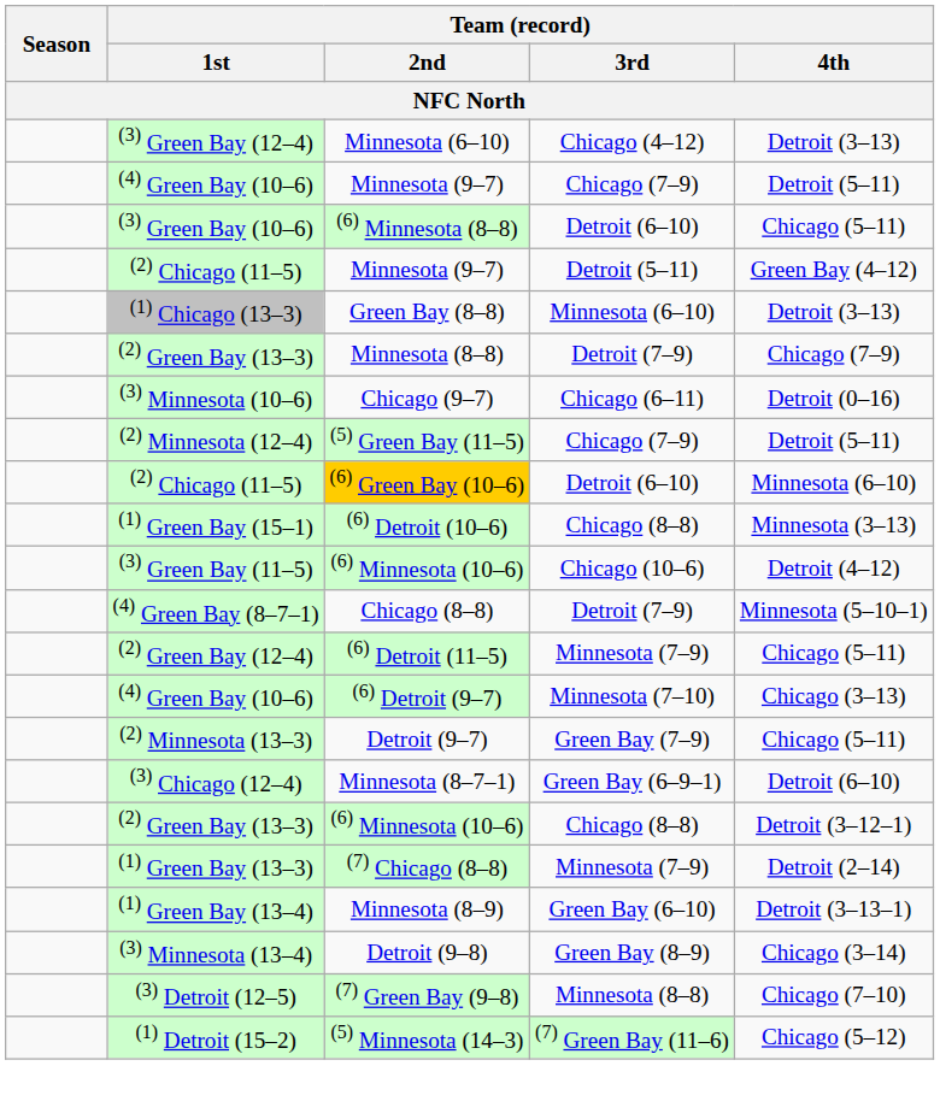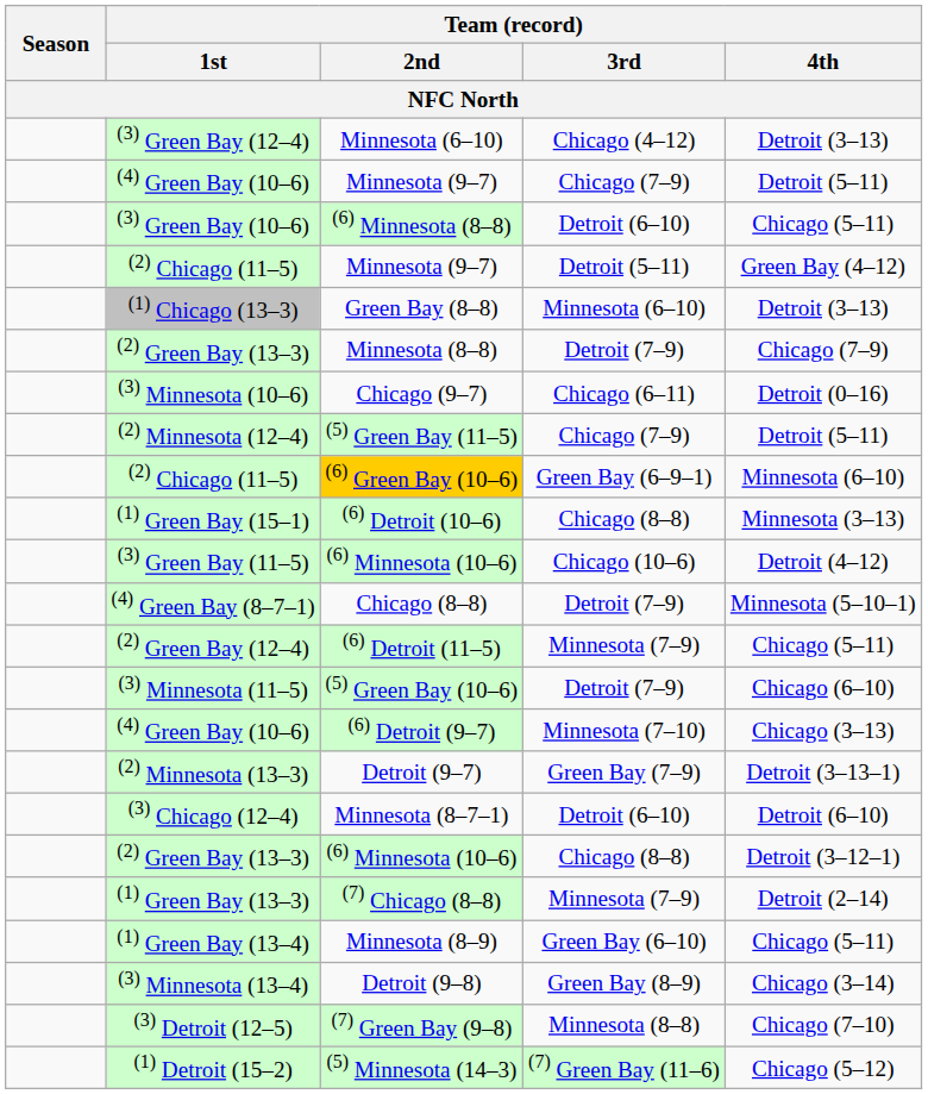 <table class="wikitable" style="text-align:center; font-size:95%">
 <tr>
 <th width="60" rowspan="2">Season</th>
 <th colspan="4">Team (record)</th>
 </tr>
 <tr>
 <th>1st</th>
 <th>2nd</th>
 <th>3rd</th>
 <th>4th</th>
 </tr>
 <tr>
 <th colspan="5" style="text-align:center;"><strong>NFC North</strong></th>
 </tr>
 <tr>
 <td></td>
 <td bgcolor="#ccffcc"><sup>(3)</sup> <a href='#'>Green Bay</a> (12–4)</td>
 <td><a href='#'>Minnesota</a> (6–10)</td>
 <td><a href='#'>Chicago</a> (4–12)</td>
 <td><a href='#'>Detroit</a> (3–13)</td>
 </tr>
 <tr>
 <td></td>
 <td bgcolor="#ccffcc"><sup>(4)</sup> <a href='#'>Green Bay</a> (10–6)</td>
 <td><a href='#'>Minnesota</a> (9–7)</td>
 <td><a href='#'>Chicago</a> (7–9)</td>
 <td><a href='#'>Detroit</a> (5–11)</td>
 </tr>
 <tr>
 <td></td>
 <td bgcolor="#ccffcc"><sup>(3)</sup> <a href='#'>Green Bay</a> (10–6)</td>
 <td bgcolor="#ccffcc"><sup>(6)</sup> <a href='#'>Minnesota</a> (8–8)</td>
 <td><a href='#'>Detroit</a> (6–10)</td>
 <td><a href='#'>Chicago</a> (5–11)</td>
 </tr>
 <tr>
 <td></td>
 <td bgcolor="#ccffcc"><sup>(2)</sup> <a href='#'>Chicago</a> (11–5)</td>
 <td><a href='#'>Minnesota</a> (9–7)</td>
 <td><a href='#'>Detroit</a> (5–11)</td>
 <td><a href='#'>Green Bay</a> (4–12)</td>
 </tr>
 <tr>
 <td></td>
 <td bgcolor="#c0c0c0"><sup>(1)</sup> <a href='#'>Chicago</a> (13–3)</td>
 <td><a href='#'>Green Bay</a> (8–8)</td>
 <td><a href='#'>Minnesota</a> (6–10)</td>
 <td><a href='#'>Detroit</a> (3–13)</td>
 </tr>
 <tr>
 <td></td>
 <td bgcolor="#ccffcc"><sup>(2)</sup> <a href='#'>Green Bay</a> (13–3)</td>
 <td><a href='#'>Minnesota</a> (8–8)</td>
 <td><a href='#'>Detroit</a> (7–9)</td>
 <td><a href='#'>Chicago</a> (7–9)</td>
 </tr>
 <tr>
 <td></td>
 <td bgcolor="#ccffcc"><sup>(3)</sup> <a href='#'>Minnesota</a> (10–6)</td>
 <td><a href='#'>Chicago</a> (9–7)</td>
 <td><a href='#'>Chicago</a> (6–11)</td>
 <td><a href='#'>Detroit</a> (0–16)</td>
 </tr>
 <tr>
 <td></td>
 <td bgcolor="#ccffcc"><sup>(2)</sup> <a href='#'>Minnesota</a> (12–4)</td>
 <td bgcolor="#ccffcc"><sup>(5)</sup> <a href='#'>Green Bay</a> (11–5)</td>
 <td><a href='#'>Chicago</a> (7–9)</td>
 <td><a href='#'>Detroit</a> (5–11)</td>
 </tr>
 <tr>
 <td></td>
 <td bgcolor="#ccffcc"><sup>(2)</sup> <a href='#'>Chicago</a> (11–5)</td>
 <td bgcolor="#ffcc00"><sup>(6)</sup> <a href='#'>Green Bay</a> (10–6)</td>
-<td><a href='#'>Detroit</a> (6–10)</td>
+<td><a href='#'>Green Bay</a> (6–9–1)</td>
 <td><a href='#'>Minnesota</a> (6–10)</td>
 </tr>
 <tr>
 <td></td>
 <td bgcolor="#ccffcc"><sup>(1)</sup> <a href='#'>Green Bay</a> (15–1)</td>
 <td bgcolor="#ccffcc"><sup>(6)</sup> <a href='#'>Detroit</a> (10–6)</td>
 <td><a href='#'>Chicago</a> (8–8)</td>
 <td><a href='#'>Minnesota</a> (3–13)</td>
 </tr>
 <tr>
 <td></td>
 <td bgcolor="#ccffcc"><sup>(3)</sup> <a href='#'>Green Bay</a> (11–5)</td>
 <td bgcolor="#ccffcc"><sup>(6)</sup> <a href='#'>Minnesota</a> (10–6)</td>
 <td><a href='#'>Chicago</a> (10–6)</td>
 <td><a href='#'>Detroit</a> (4–12)</td>
 </tr>
 <tr>
 <td></td>
 <td bgcolor="#ccffcc"><sup>(4)</sup> <a href='#'>Green Bay</a> (8–7–1)</td>
 <td><a href='#'>Chicago</a> (8–8)</td>
 <td><a href='#'>Detroit</a> (7–9)</td>
 <td><a href='#'>Minnesota</a> (5–10–1)</td>
 </tr>
 <tr>
 <td></td>
 <td bgcolor="#ccffcc"><sup>(2)</sup> <a href='#'>Green Bay</a> (12–4)</td>
 <td bgcolor="#ccffcc"><sup>(6)</sup> <a href='#'>Detroit</a> (11–5)</td>
 <td><a href='#'>Minnesota</a> (7–9)</td>
 <td><a href='#'>Chicago</a> (5–11)</td>
 </tr>
 <tr>
 <td></td>
+<td bgcolor="#ccffcc"><sup>(3)</sup> <a href='#'>Minnesota</a> (11–5)</td>
+<td bgcolor="#ccffcc"><sup>(5)</sup> <a href='#'>Green Bay</a> (10–6)</td>
+<td><a href='#'>Detroit</a> (7–9)</td>
+<td><a href='#'>Chicago</a> (6–10)</td>
+</tr>
+<tr>
+<td></td>
 <td bgcolor="#ccffcc"><sup>(4)</sup> <a href='#'>Green Bay</a> (10–6)</td>
 <td bgcolor="#ccffcc"><sup>(6)</sup> <a href='#'>Detroit</a> (9–7)</td>
 <td><a href='#'>Minnesota</a> (7–10)</td>
 <td><a href='#'>Chicago</a> (3–13)</td>
 </tr>
 <tr>
 <td></td>
 <td bgcolor="#ccffcc"><sup>(2)</sup> <a href='#'>Minnesota</a> (13–3)</td>
 <td><a href='#'>Detroit</a> (9–7)</td>
 <td><a href='#'>Green Bay</a> (7–9)</td>
-<td><a href='#'>Chicago</a> (5–11)</td>
+<td><a href='#'>Detroit</a> (3–13–1)</td>
 </tr>
 <tr>
 <td></td>
 <td bgcolor="#ccffcc"><sup>(3)</sup> <a href='#'>Chicago</a> (12–4)</td>
 <td><a href='#'>Minnesota</a> (8–7–1)</td>
-<td><a href='#'>Green Bay</a> (6–9–1)</td>
+<td><a href='#'>Detroit</a> (6–10)</td>
 <td><a href='#'>Detroit</a> (6–10)</td>
 </tr>
 <tr>
 <td></td>
 <td bgcolor="#ccffcc"><sup>(2)</sup> <a href='#'>Green Bay</a> (13–3)</td>
 <td bgcolor="#ccffcc"><sup>(6)</sup> <a href='#'>Minnesota</a> (10–6)</td>
 <td><a href='#'>Chicago</a> (8–8)</td>
 <td><a href='#'>Detroit</a> (3–12–1)</td>
 </tr>
 <tr>
 <td></td>
 <td bgcolor="#ccffcc"><sup>(1)</sup> <a href='#'>Green Bay</a> (13–3)</td>
 <td bgcolor="#ccffcc"><sup>(7)</sup> <a href='#'>Chicago</a> (8–8)</td>
 <td><a href='#'>Minnesota</a> (7–9)</td>
 <td><a href='#'>Detroit</a> (2–14)</td>
 </tr>
 <tr>
 <td></td>
 <td bgcolor="#ccffcc"><sup>(1)</sup> <a href='#'>Green Bay</a> (13–4)</td>
 <td><a href='#'>Minnesota</a> (8–9)</td>
 <td><a href='#'>Green Bay</a> (6–10)</td>
-<td><a href='#'>Detroit</a> (3–13–1)</td>
+<td><a href='#'>Chicago</a> (5–11)</td>
 </tr>
 <tr>
 <td></td>
 <td bgcolor="#ccffcc"><sup>(3)</sup> <a href='#'>Minnesota</a> (13–4)</td>
 <td><a href='#'>Detroit</a> (9–8)</td>
 <td><a href='#'>Green Bay</a> (8–9)</td>
 <td><a href='#'>Chicago</a> (3–14)</td>
 </tr>
 <tr>
 <td></td>
 <td bgcolor="#ccffcc"><sup>(3)</sup> <a href='#'>Detroit</a> (12–5)</td>
 <td bgcolor="#ccffcc"><sup>(7)</sup> <a href='#'>Green Bay</a> (9–8)</td>
 <td><a href='#'>Minnesota</a> (8–8)</td>
 <td><a href='#'>Chicago</a> (7–10)</td>
 </tr>
 <tr>
 <td></td>
 <td bgcolor="#ccffcc"><sup>(1)</sup> <a href='#'>Detroit</a> (15–2)</td>
 <td bgcolor="#ccffcc"><sup>(5)</sup> <a href='#'>Minnesota</a> (14–3)</td>
 <td bgcolor="#ccffcc"><sup>(7)</sup> <a href='#'>Green Bay</a> (11–6)</td>
 <td><a href='#'>Chicago</a> (5–12)</td>
 </tr>
 </table>
